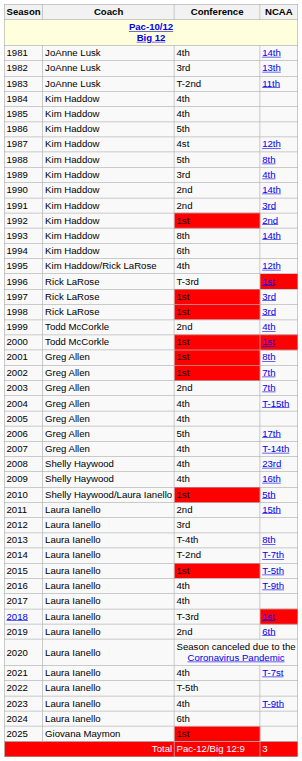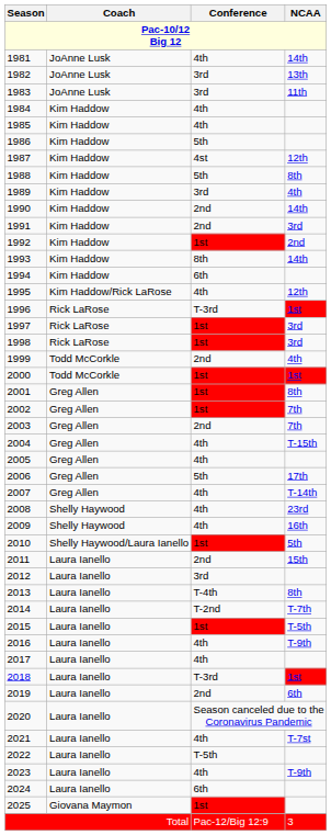 <table class="wikitable">
 <tr>
 <th>Season</th>
 <th>Coach</th>
 <th>Conference</th>
 <th>NCAA</th>
 </tr>
 <tr style="background: #ffffdd;">
 <td colspan="4" style="text-align:center;"><strong><a href='#'>Pac-10/12</a><br><a href='#'>Big 12</a></strong></td>
 </tr>
 <tr>
 <td>1981</td>
 <td>JoAnne Lusk</td>
 <td>4th</td>
 <td><a href='#'>14th</a></td>
 </tr>
 <tr>
 <td>1982</td>
 <td>JoAnne Lusk</td>
 <td>3rd</td>
 <td><a href='#'>13th</a></td>
 </tr>
 <tr>
 <td>1983</td>
 <td>JoAnne Lusk</td>
-<td>T-2nd</td>
+<td>3rd</td>
 <td><a href='#'>11th</a></td>
 </tr>
 <tr>
 <td>1984</td>
 <td>Kim Haddow</td>
 <td>4th</td>
 <td></td>
 </tr>
 <tr>
 <td>1985</td>
 <td>Kim Haddow</td>
 <td>4th</td>
 <td></td>
 </tr>
 <tr>
 <td>1986</td>
 <td>Kim Haddow</td>
 <td>5th</td>
 <td></td>
 </tr>
 <tr>
 <td>1987</td>
 <td>Kim Haddow</td>
 <td>4st</td>
 <td><a href='#'>12th</a></td>
 </tr>
 <tr>
 <td>1988</td>
 <td>Kim Haddow</td>
 <td>5th</td>
 <td><a href='#'>8th</a></td>
 </tr>
 <tr>
 <td>1989</td>
 <td>Kim Haddow</td>
 <td>3rd</td>
 <td><a href='#'>4th</a></td>
 </tr>
 <tr>
 <td>1990</td>
 <td>Kim Haddow</td>
 <td>2nd</td>
 <td><a href='#'>14th</a></td>
 </tr>
 <tr>
 <td>1991</td>
 <td>Kim Haddow</td>
 <td>2nd</td>
 <td><a href='#'>3rd</a></td>
 </tr>
 <tr>
 <td>1992</td>
 <td>Kim Haddow</td>
 <td bgcolor="#FF0000">1st</td>
 <td><a href='#'>2nd</a></td>
 </tr>
 <tr>
 <td>1993</td>
 <td>Kim Haddow</td>
 <td>8th</td>
 <td><a href='#'>14th</a></td>
 </tr>
 <tr>
 <td>1994</td>
 <td>Kim Haddow</td>
 <td>6th</td>
 <td></td>
 </tr>
 <tr>
 <td>1995</td>
 <td>Kim Haddow/Rick LaRose</td>
 <td>4th</td>
 <td><a href='#'>12th</a></td>
 </tr>
 <tr>
 <td>1996</td>
 <td>Rick LaRose</td>
 <td>T-3rd</td>
 <td bgcolor="#FF0000"><a href='#'>1st</a></td>
 </tr>
 <tr>
 <td>1997</td>
 <td>Rick LaRose</td>
 <td bgcolor="#FF0000">1st</td>
 <td><a href='#'>3rd</a></td>
 </tr>
 <tr>
 <td>1998</td>
 <td>Rick LaRose</td>
 <td bgcolor="#FF0000">1st</td>
 <td><a href='#'>3rd</a></td>
 </tr>
 <tr>
 <td>1999</td>
 <td>Todd McCorkle</td>
 <td>2nd</td>
 <td><a href='#'>4th</a></td>
 </tr>
 <tr>
 <td>2000</td>
 <td>Todd McCorkle</td>
 <td bgcolor="#FF0000">1st</td>
 <td bgcolor="#FF0000"1st><a href='#'>1st</a></td>
 </tr>
 <tr>
 <td>2001</td>
 <td>Greg Allen</td>
 <td bgcolor="#FF0000">1st</td>
 <td><a href='#'>8th</a></td>
 </tr>
 <tr>
 <td>2002</td>
 <td>Greg Allen</td>
 <td bgcolor="#FF0000">1st</td>
 <td><a href='#'>7th</a></td>
 </tr>
 <tr>
 <td>2003</td>
 <td>Greg Allen</td>
 <td>2nd</td>
 <td><a href='#'>7th</a></td>
 </tr>
 <tr>
 <td>2004</td>
 <td>Greg Allen</td>
 <td>4th</td>
 <td><a href='#'>T-15th</a></td>
 </tr>
 <tr>
 <td>2005</td>
 <td>Greg Allen</td>
 <td>4th</td>
 <td></td>
 </tr>
 <tr>
 <td>2006</td>
 <td>Greg Allen</td>
 <td>5th</td>
 <td><a href='#'>17th</a></td>
 </tr>
 <tr>
 <td>2007</td>
 <td>Greg Allen</td>
 <td>4th</td>
 <td><a href='#'>T-14th</a></td>
 </tr>
 <tr>
 <td>2008</td>
 <td>Shelly Haywood</td>
 <td>4th</td>
 <td><a href='#'>23rd</a></td>
 </tr>
 <tr>
 <td>2009</td>
 <td>Shelly Haywood</td>
 <td>4th</td>
 <td><a href='#'>16th</a></td>
 </tr>
 <tr>
 <td>2010</td>
 <td>Shelly Haywood/Laura Ianello</td>
 <td bgcolor="#FF0000">1st</td>
 <td><a href='#'>5th</a></td>
 </tr>
 <tr>
 <td>2011</td>
 <td>Laura Ianello</td>
 <td>2nd</td>
 <td><a href='#'>15th</a></td>
 </tr>
 <tr>
 <td>2012</td>
 <td>Laura Ianello</td>
 <td>3rd</td>
 <td></td>
 </tr>
 <tr>
 <td>2013</td>
 <td>Laura Ianello</td>
 <td>T-4th</td>
 <td><a href='#'>8th</a></td>
 </tr>
 <tr>
 <td>2014</td>
 <td>Laura Ianello</td>
 <td>T-2nd</td>
 <td><a href='#'>T-7th</a></td>
 </tr>
 <tr>
 <td>2015</td>
 <td>Laura Ianello</td>
 <td bgcolor="#FF0000">1st</td>
 <td><a href='#'>T-5th</a></td>
 </tr>
 <tr>
 <td>2016</td>
 <td>Laura Ianello</td>
 <td>4th</td>
 <td><a href='#'>T-9th</a></td>
 </tr>
 <tr>
 <td>2017</td>
 <td>Laura Ianello</td>
 <td>4th</td>
 <td></td>
 </tr>
 <tr>
 <td><a href='#'>2018</a></td>
 <td>Laura Ianello</td>
 <td>T-3rd</td>
 <td bgcolor="#FF0000"><a href='#'>1st</a></td>
 </tr>
 <tr>
 <td>2019</td>
 <td>Laura Ianello</td>
 <td>2nd</td>
 <td><a href='#'>6th</a></td>
 </tr>
 <tr>
 <td>2020</td>
 <td>Laura Ianello</td>
 <td colspan="2" align="center">Season canceled due to the<br><a href='#'>Coronavirus Pandemic</a></td>
 </tr>
 <tr>
 <td>2021</td>
 <td>Laura Ianello</td>
 <td>4th</td>
 <td><a href='#'>T-7st</a></td>
 </tr>
 <tr>
 <td>2022</td>
 <td>Laura Ianello</td>
 <td>T-5th</td>
 <td></td>
 </tr>
 <tr>
 <td>2023</td>
 <td>Laura Ianello</td>
 <td>4th</td>
 <td><a href='#'>T-9th</a></td>
 </tr>
 <tr>
 <td>2024</td>
 <td>Laura Ianello</td>
 <td>6th</td>
 <td></td>
 </tr>
 <tr>
 <td>2025</td>
 <td>Giovana Maymon</td>
 <td bgcolor="#FF0000">1st</td>
 <td></td>
 </tr>
 <tr>
 </tr>
 <tr style= "background: #FF0000; color:white">
 <td colspan="2" align="right">Total</td>
 <td>Pac-12/Big 12:9</td>
 <td>3</td>
 </tr>
 </table>
